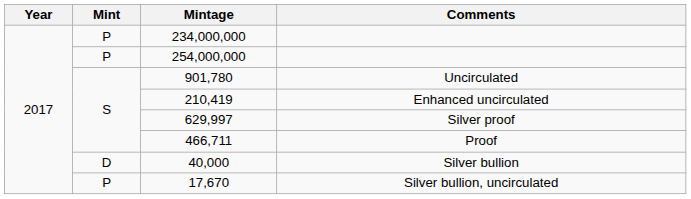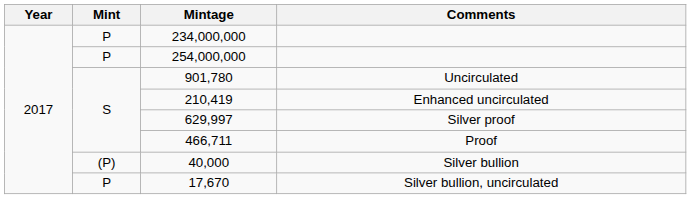 <table class="wikitable sortable" style="min-width:65%; text-align:center;">
 <tr>
 <th width="10%">Year</th>
 <th width="10%">Mint</th>
 <th width="20%">Mintage</th>
 <th width="60%">Comments</th>
 </tr>
 <tr>
 <td rowspan="8">2017</td>
 <td>P</td>
 <td>234,000,000</td>
 <td></td>
 </tr>
 <tr>
 <td>P</td>
 <td>254,000,000</td>
 <td></td>
 </tr>
 <tr>
 <td rowspan="4">S</td>
 <td>901,780</td>
 <td>Uncirculated</td>
 </tr>
 <tr>
 <td>210,419</td>
 <td>Enhanced uncirculated</td>
 </tr>
 <tr>
 <td>629,997</td>
 <td>Silver proof</td>
 </tr>
 <tr>
 <td>466,711</td>
 <td>Proof</td>
 </tr>
 <tr>
-<td>D</td>
+<td>(P)</td>
 <td>40,000</td>
 <td>Silver bullion</td>
 </tr>
 <tr>
 <td>P</td>
 <td>17,670</td>
 <td>Silver bullion, uncirculated</td>
 </tr>
 </table>
